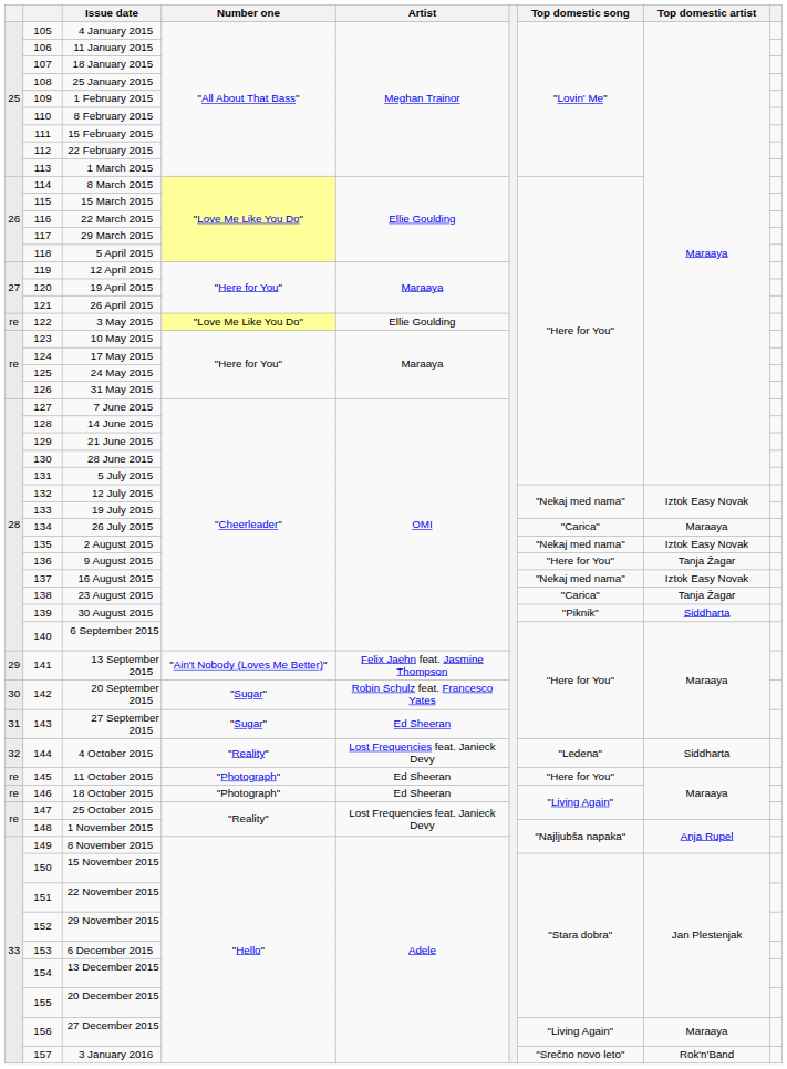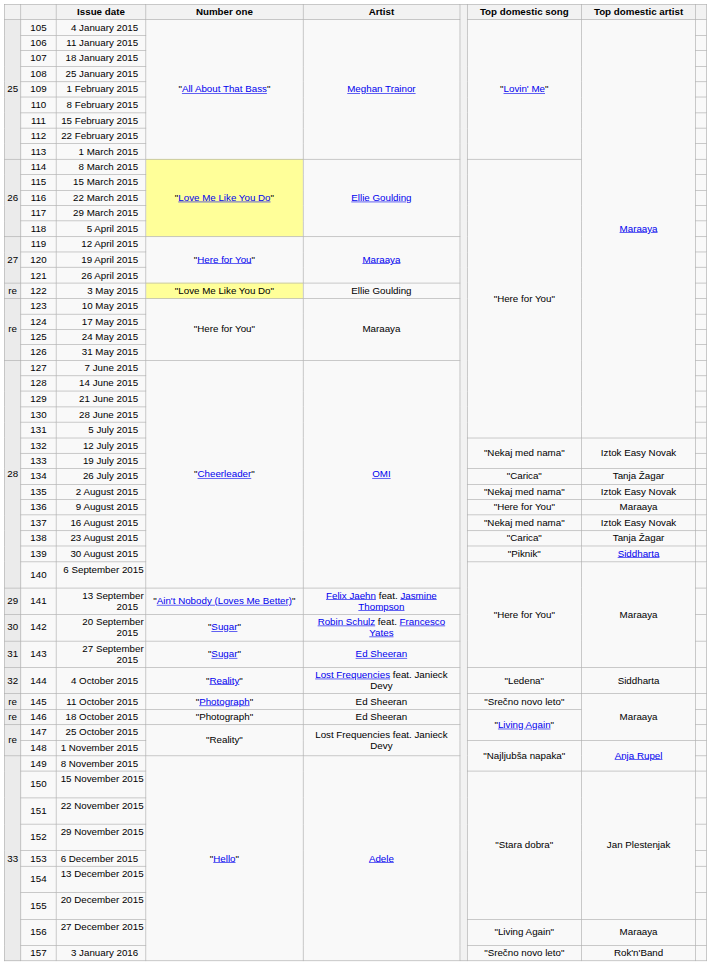 <table class="wikitable plainrowheaders" border-collapse:collapse;" text-align:center;">
 <tr>
 <th width=20></th>
 <th width=50></th>
 <th width=140>Issue date</th>
 <th width=250>Number one</th>
 <th width=250>Artist</th>
 <th rowspan=54> </th>
 <th width=180>Top domestic song</th>
 <th width=180>Top domestic artist</th>
 <th width=10></th>
 </tr>
 <tr align=center>
 <td bgcolor=#EBEBEB align=center rowspan=9>25</td>
 <td align=center>105</td>
 <td align=right>4 January 2015  </td>
 <td rowspan=9>"<a href='#'>All About That Bass</a>"</td>
 <td rowspan=9><a href='#'>Meghan Trainor</a></td>
 <td rowspan=9>"<a href='#'>Lovin' Me</a>"</td>
 <td rowspan=27><a href='#'>Maraaya</a></td>
 <td></td>
 </tr>
 <tr align=center>
 <td align=center>106</td>
 <td align=right>11 January 2015  </td>
 <td></td>
 </tr>
 <tr align=center>
 <td align=center>107</td>
 <td align=right>18 January 2015  </td>
 <td></td>
 </tr>
 <tr align=center>
 <td align=center>108</td>
 <td align=right>25 January 2015  </td>
 <td></td>
 </tr>
 <tr align=center>
 <td align=center>109</td>
 <td align=right>1 February 2015  </td>
 <td></td>
 </tr>
 <tr align=center>
 <td align=center>110</td>
 <td align=right>8 February 2015  </td>
 <td></td>
 </tr>
 <tr align=center>
 <td align=center>111</td>
 <td align=right>15 February 2015  </td>
 <td></td>
 </tr>
 <tr align=center>
 <td align=center>112</td>
 <td align=right>22 February 2015  </td>
 <td></td>
 </tr>
 <tr align=center>
 <td align=center>113</td>
 <td align=right>1 March 2015  </td>
 <td></td>
 </tr>
 <tr align=center>
 <td bgcolor=#EBEBEB align=center rowspan=5>26</td>
 <td align=center>114</td>
 <td align=right>8 March 2015  </td>
 <td bgcolor=#FFFF99 rowspan=5>"<a href='#'>Love Me Like You Do</a>" </td>
 <td rowspan=5><a href='#'>Ellie Goulding</a></td>
 <td rowspan=18>"Here for You"</td>
 <td></td>
 </tr>
 <tr align=center>
 <td align=center>115</td>
 <td align=right>15 March 2015  </td>
 <td></td>
 </tr>
 <tr align=center>
 <td align=center>116</td>
 <td align=right>22 March 2015  </td>
 <td></td>
 </tr>
 <tr align=center>
 <td align=center>117</td>
 <td align=right>29 March 2015  </td>
 <td></td>
 </tr>
 <tr align=center>
 <td align=center>118</td>
 <td align=right>5 April 2015  </td>
 <td></td>
 </tr>
 <tr align=center>
 <td bgcolor=#EBEBEB align=center rowspan=3>27</td>
 <td align=center>119</td>
 <td align=right>12 April 2015  </td>
 <td rowspan=3>"<a href='#'>Here for You</a>"</td>
 <td rowspan=3><a href='#'>Maraaya</a></td>
 <td></td>
 </tr>
 <tr align=center>
 <td align=center>120</td>
 <td align=right>19 April 2015  </td>
 <td></td>
 </tr>
 <tr align=center>
 <td align=center>121</td>
 <td align=right>26 April 2015  </td>
 <td></td>
 </tr>
 <tr align=center>
 <td bgcolor=#EBEBEB align=center>re</td>
 <td align=center>122</td>
 <td align=right>3 May 2015  </td>
 <td bgcolor=#FFFF99>"Love Me Like You Do" </td>
 <td>Ellie Goulding</td>
 <td></td>
 </tr>
 <tr align=center>
 <td bgcolor=#EBEBEB align=center rowspan=4>re</td>
 <td align=center>123</td>
 <td align=right>10 May 2015  </td>
 <td rowspan=4>"Here for You"</td>
 <td rowspan=4>Maraaya</td>
 <td></td>
 </tr>
 <tr align=center>
 <td align=center>124</td>
 <td align=right>17 May 2015  </td>
 <td></td>
 </tr>
 <tr align=center>
 <td align=center>125</td>
 <td align=right>24 May 2015  </td>
 <td></td>
 </tr>
 <tr align=center>
 <td align=center>126</td>
 <td align=right>31 May 2015  </td>
 <td></td>
 </tr>
 <tr align=center>
 <td bgcolor=#EBEBEB align=center rowspan=14>28</td>
 <td align=center>127</td>
 <td align=right>7 June 2015  </td>
 <td rowspan=14>"<a href='#'>Cheerleader</a>"</td>
 <td rowspan=14><a href='#'>OMI</a></td>
 <td></td>
 </tr>
 <tr align=center>
 <td align=center>128</td>
 <td align=right>14 June 2015  </td>
 <td></td>
 </tr>
 <tr align=center>
 <td align=center>129</td>
 <td align=right>21 June 2015  </td>
 <td></td>
 </tr>
 <tr align=center>
 <td align=center>130</td>
 <td align=right>28 June 2015  </td>
 <td></td>
 </tr>
 <tr align=center>
 <td align=center>131</td>
 <td align=right>5 July 2015  </td>
 <td></td>
 </tr>
 <tr align=center>
 <td align=center>132</td>
 <td align=right>12 July 2015  </td>
 <td rowspan=2>"Nekaj med nama"</td>
 <td rowspan=2>Iztok Easy Novak</td>
 <td></td>
 </tr>
 <tr align=center>
 <td align=center>133</td>
 <td align=right>19 July 2015  </td>
 <td></td>
 </tr>
 <tr align=center>
 <td align=center>134</td>
 <td align=right>26 July 2015  </td>
 <td>"Carica"</td>
-<td>Maraaya</td>
+<td>Tanja Žagar</td>
 <td></td>
 </tr>
 <tr align=center>
 <td align=center>135</td>
 <td align=right>2 August 2015  </td>
 <td>"Nekaj med nama"</td>
 <td>Iztok Easy Novak</td>
 <td></td>
 </tr>
 <tr align=center>
 <td align=center>136</td>
 <td align=right>9 August 2015  </td>
 <td>"Here for You"</td>
-<td>Tanja Žagar</td>
+<td>Maraaya</td>
 <td></td>
 </tr>
 <tr align=center>
 <td align=center>137</td>
 <td align=right>16 August 2015  </td>
 <td>"Nekaj med nama"</td>
 <td>Iztok Easy Novak</td>
 <td></td>
 </tr>
 <tr align=center>
 <td align=center>138</td>
 <td align=right>23 August 2015  </td>
 <td>"Carica"</td>
 <td>Tanja Žagar</td>
 <td></td>
 </tr>
 <tr align=center>
 <td align=center>139</td>
 <td align=right>30 August 2015  </td>
 <td>"Piknik"</td>
 <td><a href='#'>Siddharta</a></td>
 <td></td>
 </tr>
 <tr align=center>
 <td align=center>140</td>
 <td align=right>6 September 2015  </td>
 <td rowspan=4>"Here for You"</td>
 <td rowspan=4>Maraaya</td>
 <td></td>
 </tr>
 <tr align=center>
 <td bgcolor=#EBEBEB align=center>29</td>
 <td align=center>141</td>
 <td align=right>13 September 2015  </td>
 <td>"<a href='#'>Ain't Nobody (Loves Me Better)</a>"</td>
 <td><a href='#'>Felix Jaehn</a> feat. <a href='#'>Jasmine Thompson</a></td>
 <td></td>
 </tr>
 <tr align=center>
 <td bgcolor=#EBEBEB align=center>30</td>
 <td align=center>142</td>
 <td align=right>20 September 2015  </td>
 <td>"<a href='#'>Sugar</a>"</td>
 <td><a href='#'>Robin Schulz</a> feat. <a href='#'>Francesco Yates</a></td>
 <td></td>
 </tr>
 <tr align=center>
 <td bgcolor=#EBEBEB align=center>31</td>
 <td align=center>143</td>
 <td align=right>27 September 2015  </td>
 <td>"<a href='#'>Sugar</a>"</td>
 <td><a href='#'>Ed Sheeran</a></td>
 <td></td>
 </tr>
 <tr align=center>
 <td bgcolor=#EBEBEB align=center>32</td>
 <td align=center>144</td>
 <td align=right>4 October 2015  </td>
 <td>"<a href='#'>Reality</a>"</td>
 <td><a href='#'>Lost Frequencies</a> feat. Janieck Devy</td>
 <td>"Ledena"</td>
 <td>Siddharta</td>
 <td></td>
 </tr>
 <tr align=center>
 <td bgcolor=#EBEBEB align=center>re</td>
 <td align=center>145</td>
 <td align=right>11 October 2015  </td>
 <td>"<a href='#'>Photograph</a>"</td>
 <td>Ed Sheeran</td>
-<td>"Here for You"</td>
+<td>"Srečno novo leto"</td>
 <td rowspan=3>Maraaya</td>
 <td></td>
 </tr>
 <tr align=center>
 <td bgcolor=#EBEBEB align=center>re</td>
 <td align=center>146</td>
 <td align=right>18 October 2015  </td>
 <td>"Photograph"</td>
 <td>Ed Sheeran</td>
 <td rowspan=2>"<a href='#'>Living Again</a>"</td>
 <td></td>
 </tr>
 <tr align=center>
 <td bgcolor=#EBEBEB align=center rowspan=2>re</td>
 <td align=center>147</td>
 <td align=right>25 October 2015  </td>
 <td rowspan=2>"Reality"</td>
 <td rowspan=2>Lost Frequencies feat. Janieck Devy</td>
 <td></td>
 </tr>
 <tr align=center>
 <td align=center>148</td>
 <td align=right>1 November 2015  </td>
 <td rowspan=2>"Najljubša napaka"</td>
 <td rowspan=2><a href='#'>Anja Rupel</a></td>
 <td></td>
 </tr>
 <tr align=center>
 <td bgcolor=#EBEBEB align=center rowspan=9>33</td>
 <td align=center>149</td>
 <td align=right>8 November 2015  </td>
 <td rowspan=9>"<a href='#'>Hello</a>"</td>
 <td rowspan=9><a href='#'>Adele</a></td>
 <td></td>
 </tr>
 <tr align=center>
 <td align=center>150</td>
 <td align=right>15 November 2015  </td>
 <td rowspan=6>"Stara dobra"</td>
 <td rowspan=6>Jan Plestenjak</td>
 <td></td>
 </tr>
 <tr align=center>
 <td align=center>151</td>
 <td align=right>22 November 2015  </td>
 <td></td>
 </tr>
 <tr align=center>
 <td align=center>152</td>
 <td align=right>29 November 2015  </td>
 <td></td>
 </tr>
 <tr align=center>
 <td align=center>153</td>
 <td align=right>6 December 2015  </td>
 <td></td>
 </tr>
 <tr align=center>
 <td align=center>154</td>
 <td align=right>13 December 2015  </td>
 <td></td>
 </tr>
 <tr align=center>
 <td align=center>155</td>
 <td align=right>20 December 2015  </td>
 <td></td>
 </tr>
 <tr align=center>
 <td align=center>156</td>
 <td align=right>27 December 2015  </td>
 <td>"Living Again"</td>
 <td>Maraaya</td>
 <td></td>
 </tr>
 <tr align=center>
 <td align=center>157</td>
 <td align=right>3 January 2016  </td>
 <td>"Srečno novo leto"</td>
 <td>Rok'n'Band</td>
 <td></td>
 </tr>
 </table>
